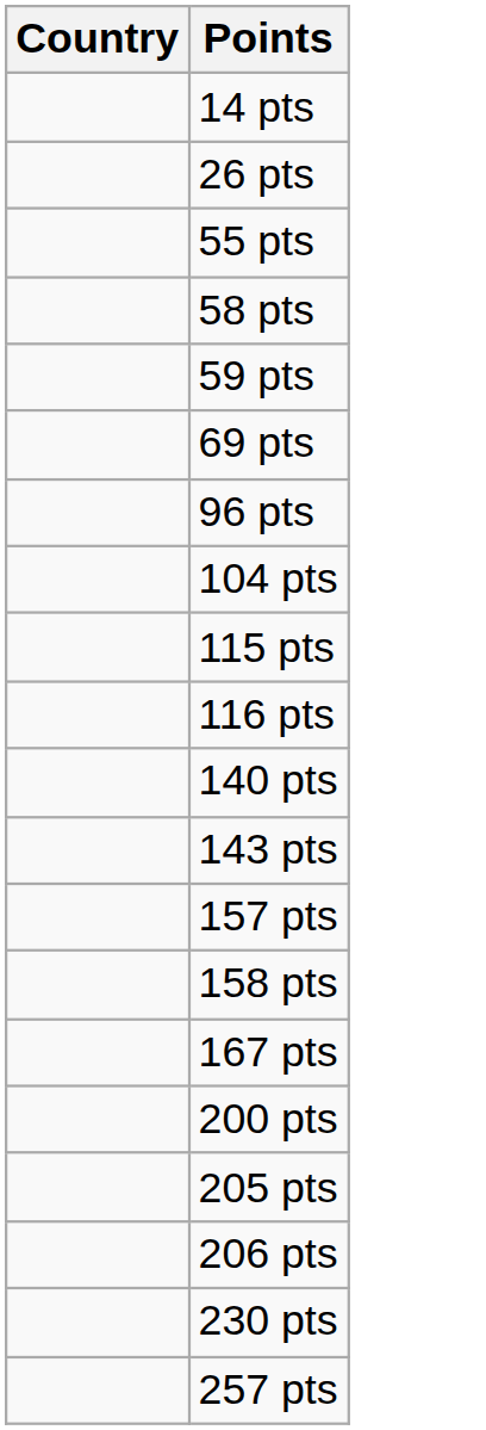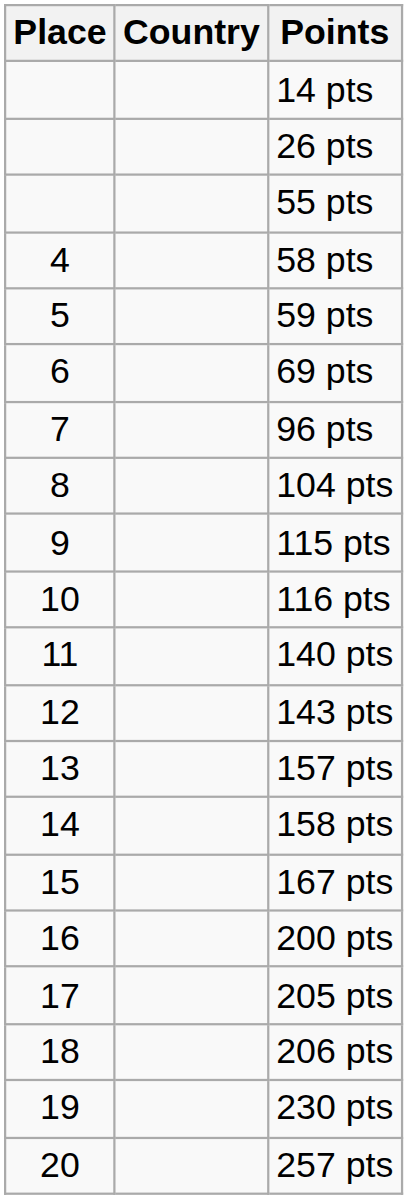 <table class=wikitable>
 <tr>
+<th>Place</th>
 <th>Country</th>
 <th>Points</th>
 </tr>
 <tr>
+<td align=center></td>
 <td></td>
 <td>14 pts</td>
 </tr>
 <tr>
+<td align=center></td>
 <td></td>
 <td>26 pts</td>
 </tr>
 <tr>
+<td align=center></td>
 <td></td>
 <td>55 pts</td>
 </tr>
 <tr>
+<td align=center>4</td>
 <td></td>
 <td>58 pts</td>
 </tr>
 <tr>
+<td align=center>5</td>
 <td></td>
 <td>59 pts</td>
 </tr>
 <tr>
+<td align=center>6</td>
 <td></td>
 <td>69 pts</td>
 </tr>
 <tr>
+<td align=center>7</td>
 <td></td>
 <td>96 pts</td>
 </tr>
 <tr>
+<td align=center>8</td>
 <td></td>
 <td>104 pts</td>
 </tr>
 <tr>
+<td align=center>9</td>
 <td></td>
 <td>115 pts</td>
 </tr>
 <tr>
+<td align=center>10</td>
 <td></td>
 <td>116 pts</td>
 </tr>
 <tr>
+<td align=center>11</td>
 <td></td>
 <td>140 pts</td>
 </tr>
 <tr>
+<td align=center>12</td>
 <td></td>
 <td>143 pts</td>
 </tr>
 <tr>
+<td align=center>13</td>
 <td></td>
 <td>157 pts</td>
 </tr>
 <tr>
+<td align=center>14</td>
 <td></td>
 <td>158 pts</td>
 </tr>
 <tr>
+<td align=center>15</td>
 <td></td>
 <td>167 pts</td>
 </tr>
 <tr>
+<td align=center>16</td>
 <td></td>
 <td>200 pts</td>
 </tr>
 <tr>
+<td align=center>17</td>
 <td></td>
 <td>205 pts</td>
 </tr>
 <tr>
+<td align=center>18</td>
 <td></td>
 <td>206 pts</td>
 </tr>
 <tr>
+<td align=center>19</td>
 <td></td>
 <td>230 pts</td>
 </tr>
 <tr>
+<td align=center>20</td>
 <td></td>
 <td>257 pts</td>
 </tr>
 </table>
